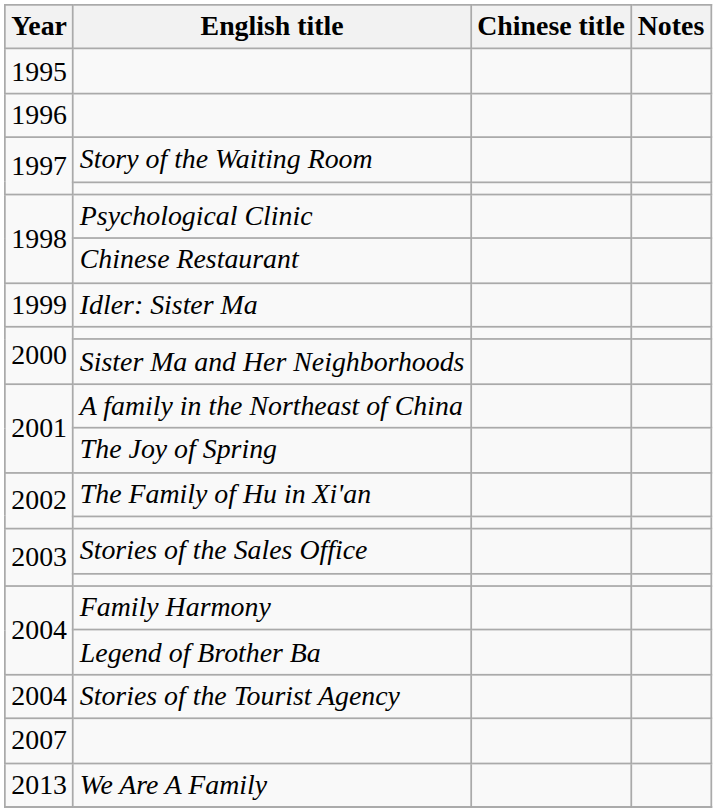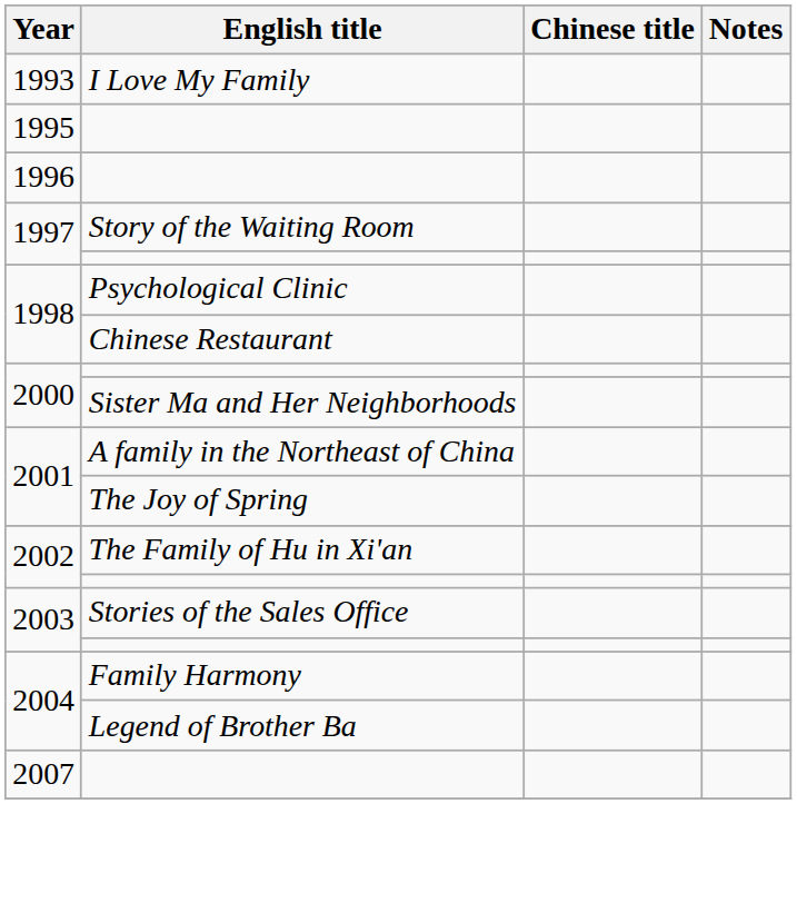 <table class="wikitable">
 <tr>
 <th>Year</th>
 <th>English title</th>
 <th>Chinese title</th>
 <th>Notes</th>
+</tr>
+<tr>
+<td>1993</td>
+<td><em>I Love My Family</em></td>
+<td></td>
+<td></td>
 </tr>
 <tr>
 <td>1995</td>
 <td></td>
 <td></td>
 <td></td>
 </tr>
 <tr>
 <td>1996</td>
 <td></td>
 <td></td>
 <td></td>
 </tr>
 <tr>
 <td rowspan=2>1997</td>
 <td><em>Story of the Waiting Room</em></td>
 <td></td>
 <td></td>
 </tr>
 <tr>
 <td></td>
 <td></td>
 <td></td>
 </tr>
 <tr>
 <td rowspan=2>1998</td>
 <td><em>Psychological Clinic</em></td>
 <td></td>
 <td></td>
 </tr>
 <tr>
 <td><em>Chinese Restaurant</em></td>
-<td></td>
-<td></td>
-</tr>
-<tr>
-<td>1999</td>
-<td><em>Idler: Sister Ma</em></td>
 <td></td>
 <td></td>
 </tr>
 <tr>
 <td rowspan=2>2000</td>
 <td></td>
 <td></td>
 <td></td>
 </tr>
 <tr>
 <td><em>Sister Ma and Her Neighborhoods</em></td>
 <td></td>
 <td></td>
 </tr>
 <tr>
 <td rowspan=2>2001</td>
 <td><em>A family in the Northeast of China</em></td>
 <td></td>
 <td></td>
 </tr>
 <tr>
 <td><em>The Joy of Spring</em></td>
 <td></td>
 <td></td>
 </tr>
 <tr>
 <td rowspan=2>2002</td>
 <td><em>The Family of Hu in Xi'an</em></td>
 <td></td>
 <td></td>
 </tr>
 <tr>
 <td></td>
 <td></td>
 <td></td>
 </tr>
 <tr>
 <td rowspan=2>2003</td>
 <td><em>Stories of the Sales Office</em></td>
 <td></td>
 <td></td>
 </tr>
 <tr>
 <td></td>
 <td></td>
 <td></td>
 </tr>
 <tr>
 <td rowspan=2>2004</td>
 <td><em>Family Harmony</em></td>
 <td></td>
 <td></td>
 </tr>
 <tr>
 <td><em>Legend of Brother Ba</em></td>
 <td></td>
 <td></td>
 </tr>
 <tr>
-<td>2004</td>
-<td><em>Stories of the Tourist Agency</em></td>
-<td></td>
-<td></td>
-</tr>
-<tr>
 <td>2007</td>
 <td></td>
 <td></td>
 <td></td>
 </tr>
 <tr>
-<td>2013</td>
-<td><em>We Are A Family</em></td>
-<td></td>
-<td></td>
-</tr>
-<tr>
 </tr>
 </table>
